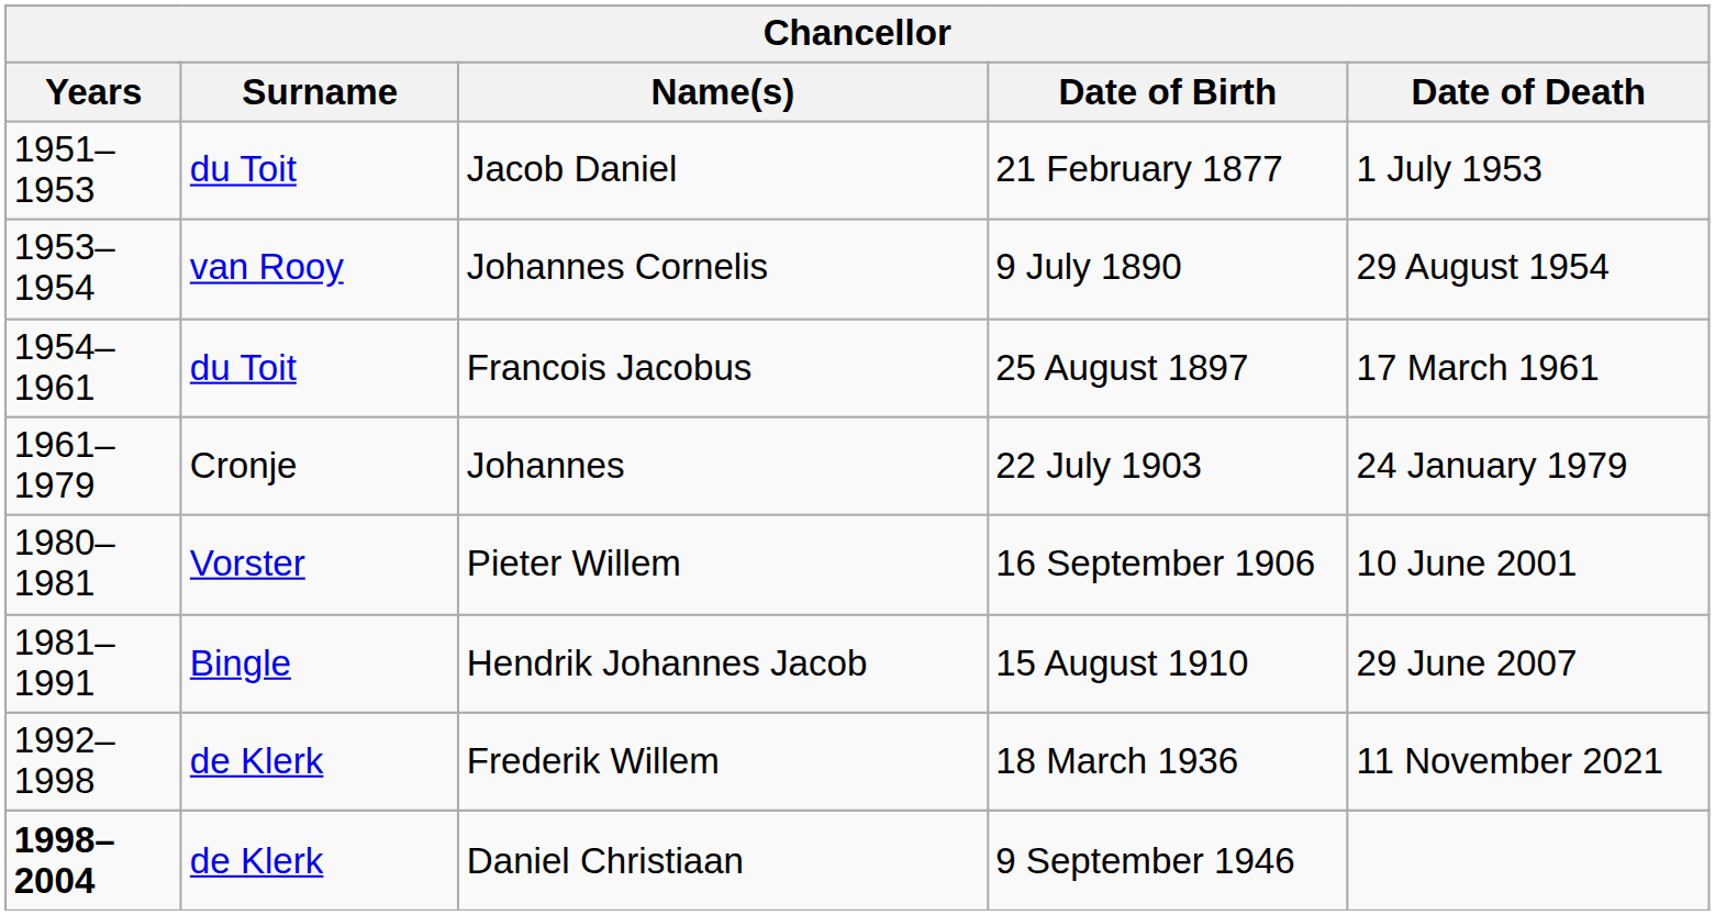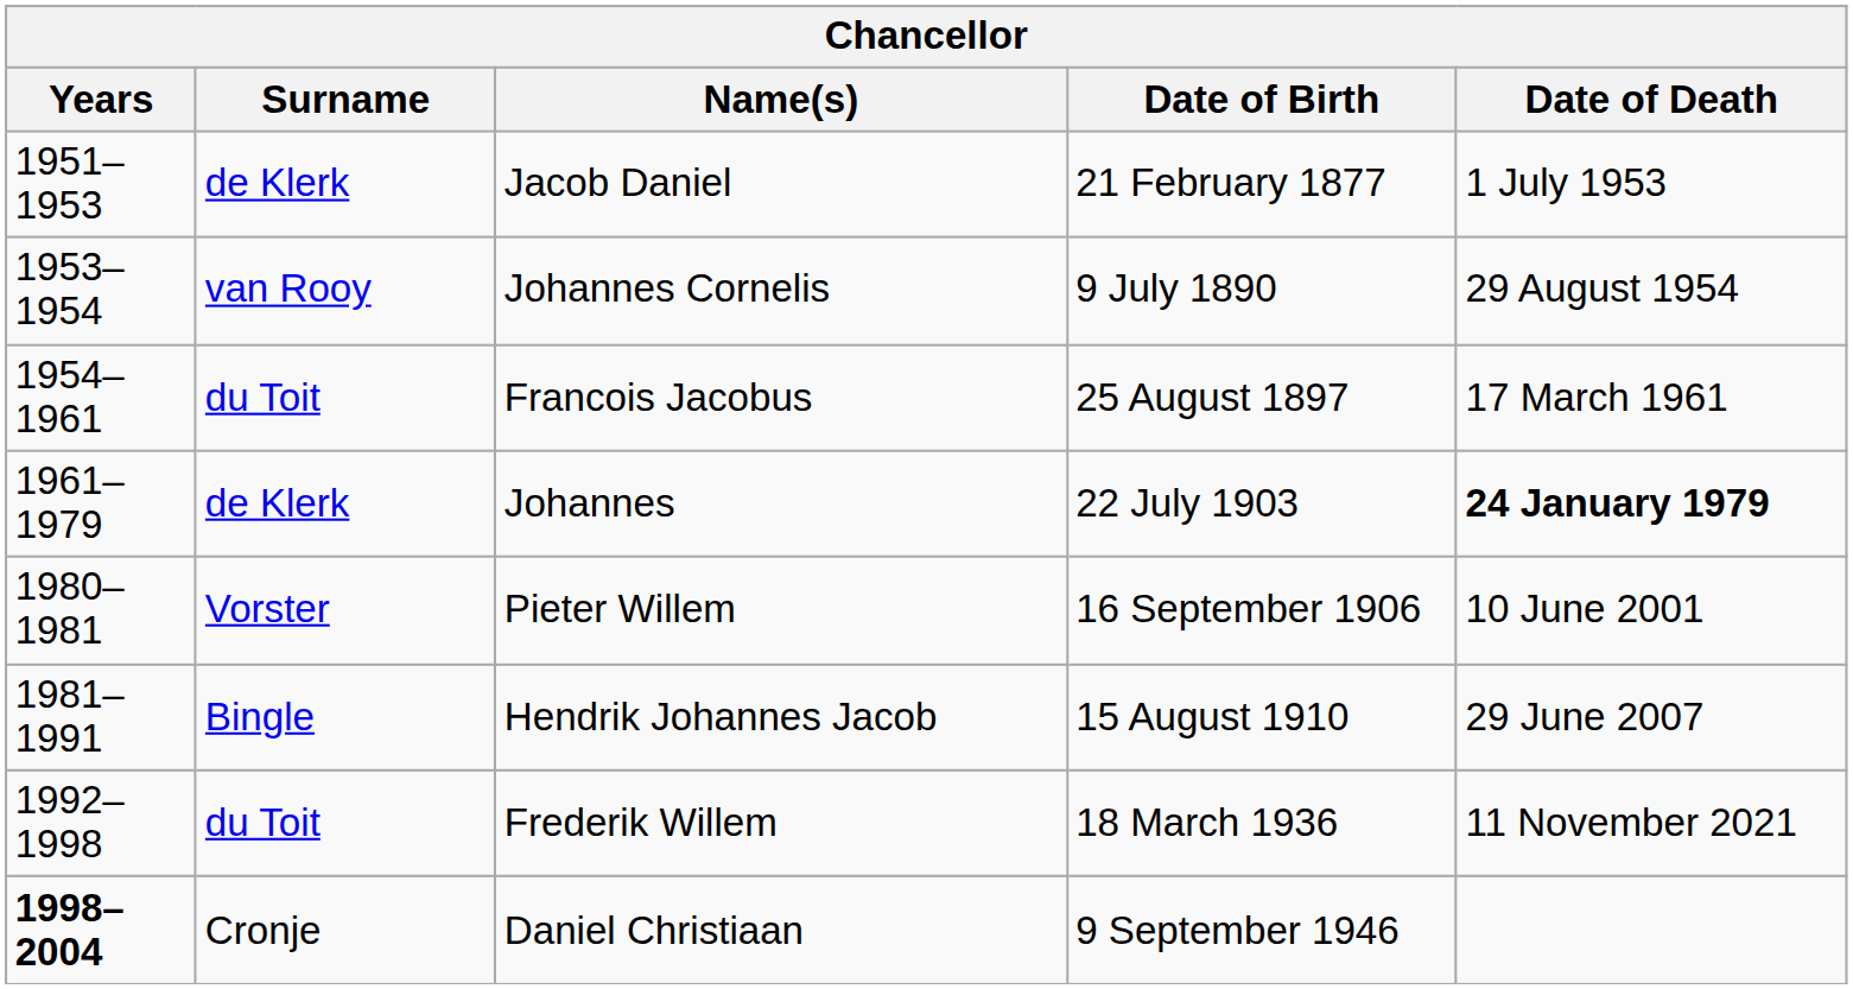 <table class="wikitable sortable" width=750px style= border: 1px>
 <tr>
 <th colspan="8">Chancellor</th>
 </tr>
 <tr>
 <th style="white-space: nowrap;"  width="45">Years</th>
 <th width="75">Surname</th>
 <th width="150">Name(s)</th>
 <th width="100">Date of Birth</th>
 <th width="100">Date of Death</th>
 </tr>
 <tr>
 <td>1951–1953</td>
-<td><a href='#'>du Toit</a></td>
+<td><a href='#'>de Klerk</a></td>
 <td>Jacob Daniel</td>
 <td>21 February 1877</td>
 <td>1 July 1953</td>
 </tr>
 <tr>
 <td>1953–1954</td>
 <td><a href='#'>van Rooy</a></td>
 <td>Johannes Cornelis</td>
 <td>9 July 1890</td>
 <td>29 August 1954</td>
 </tr>
 <tr>
 <td>1954–1961</td>
 <td><a href='#'>du Toit</a></td>
 <td>Francois Jacobus</td>
 <td>25 August 1897</td>
 <td>17 March 1961</td>
 </tr>
 <tr>
 <td>1961–1979</td>
-<td>Cronje</td>
+<td><a href='#'>de Klerk</a></td>
 <td>Johannes</td>
 <td>22 July 1903</td>
-<td>24 January 1979</td>
+<td><strong>24 January 1979</strong></td>
 </tr>
 <tr>
 <td>1980–1981</td>
 <td><a href='#'>Vorster</a></td>
 <td>Pieter Willem</td>
 <td>16 September 1906</td>
 <td>10 June 2001</td>
 </tr>
 <tr>
 <td>1981–1991</td>
 <td><a href='#'>Bingle</a></td>
 <td>Hendrik Johannes Jacob</td>
 <td>15 August 1910</td>
 <td>29 June 2007</td>
 </tr>
 <tr>
 <td>1992–1998</td>
-<td><a href='#'>de Klerk</a></td>
+<td><a href='#'>du Toit</a></td>
 <td>Frederik Willem</td>
 <td>18 March 1936</td>
 <td>11 November 2021</td>
 </tr>
 <tr>
 <td><strong>1998–2004</strong></td>
-<td><a href='#'>de Klerk</a></td>
+<td>Cronje</td>
 <td>Daniel Christiaan</td>
 <td>9 September 1946</td>
 <td></td>
 </tr>
 </table>
